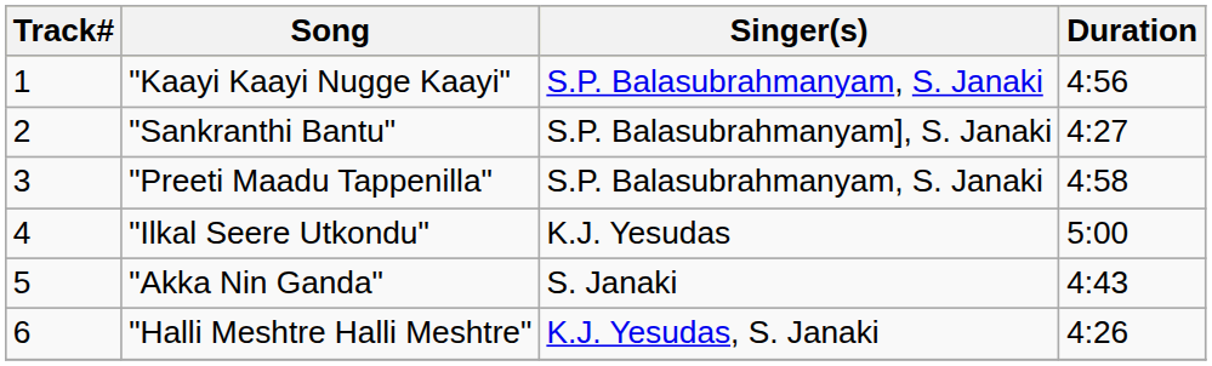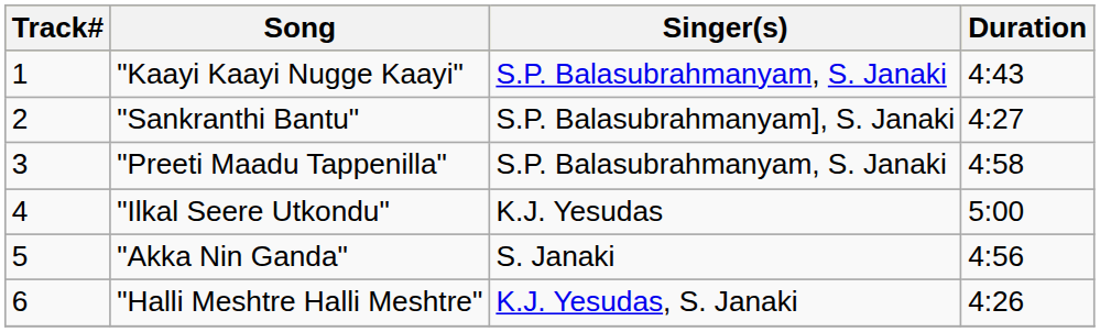 <table class="wikitable">
 <tr style="background:#ff9; text-align:center;">
 <th>Track#</th>
 <th>Song</th>
 <th>Singer(s)</th>
 <th>Duration</th>
 </tr>
 <tr>
 <td>1</td>
 <td>"Kaayi Kaayi Nugge Kaayi"</td>
 <td><a href='#'>S.P. Balasubrahmanyam</a>, <a href='#'>S. Janaki</a></td>
-<td>4:56</td>
+<td>4:43</td>
 </tr>
 <tr>
 <td>2</td>
 <td>"Sankranthi Bantu"</td>
 <td>S.P. Balasubrahmanyam], S. Janaki</td>
 <td>4:27</td>
 </tr>
 <tr>
 <td>3</td>
 <td>"Preeti Maadu Tappenilla"</td>
 <td>S.P. Balasubrahmanyam, S. Janaki</td>
 <td>4:58</td>
 </tr>
 <tr>
 <td>4</td>
 <td>"Ilkal Seere Utkondu"</td>
 <td>K.J. Yesudas</td>
 <td>5:00</td>
 </tr>
 <tr>
 <td>5</td>
 <td>"Akka Nin Ganda"</td>
 <td>S. Janaki</td>
-<td>4:43</td>
+<td>4:56</td>
 </tr>
 <tr>
 <td>6</td>
 <td>"Halli Meshtre Halli Meshtre"</td>
 <td><a href='#'>K.J. Yesudas</a>, S. Janaki</td>
 <td>4:26</td>
 </tr>
 <tr>
 </tr>
 </table>
